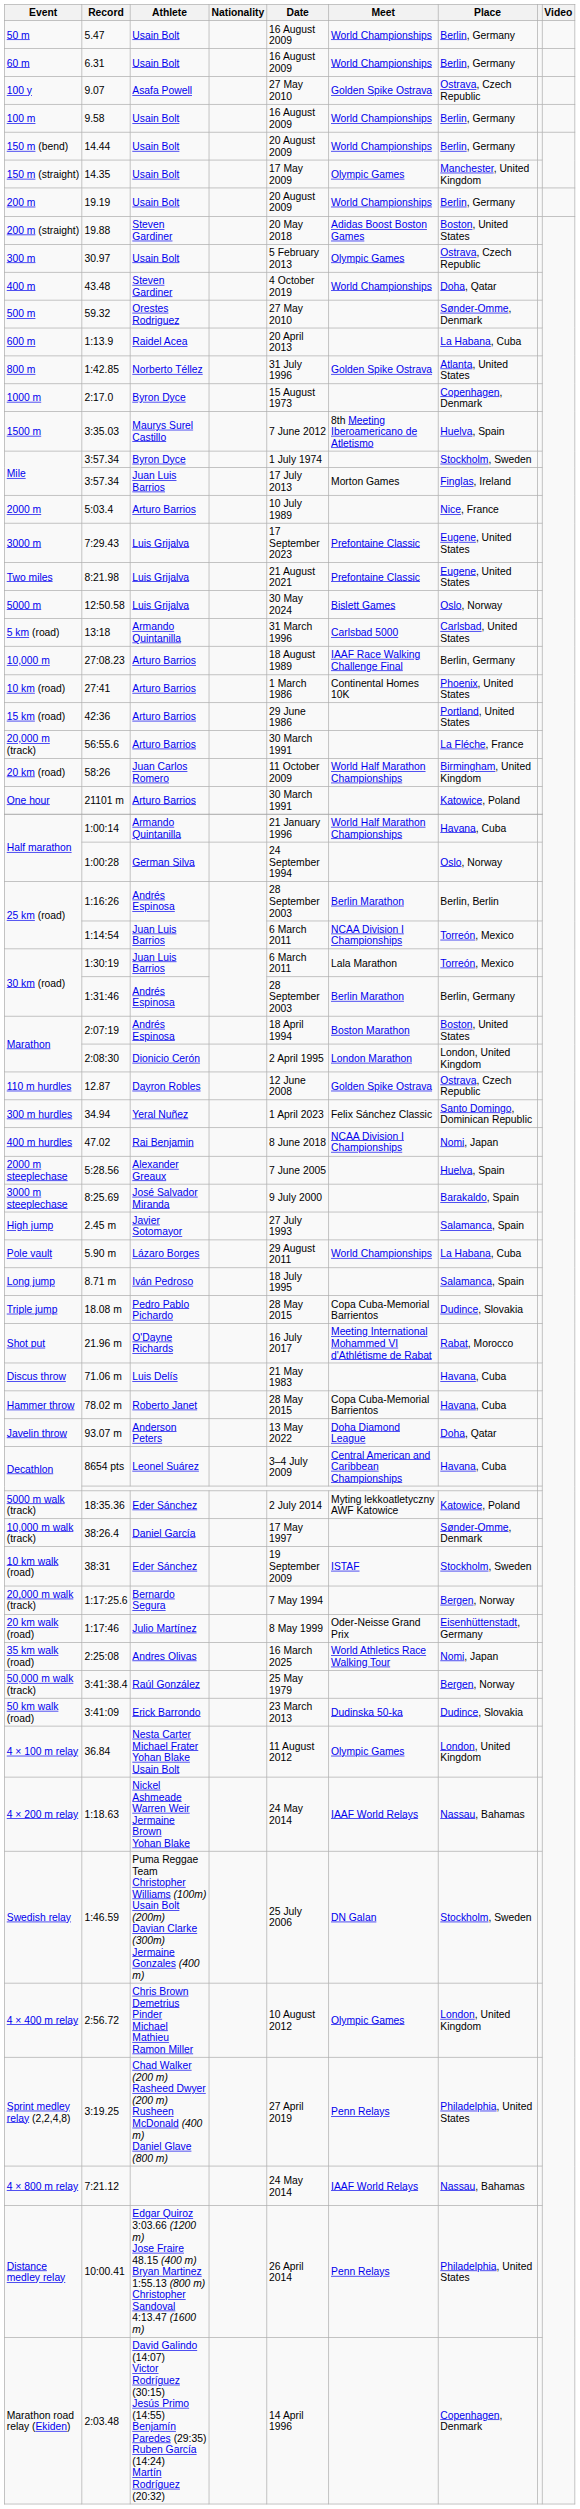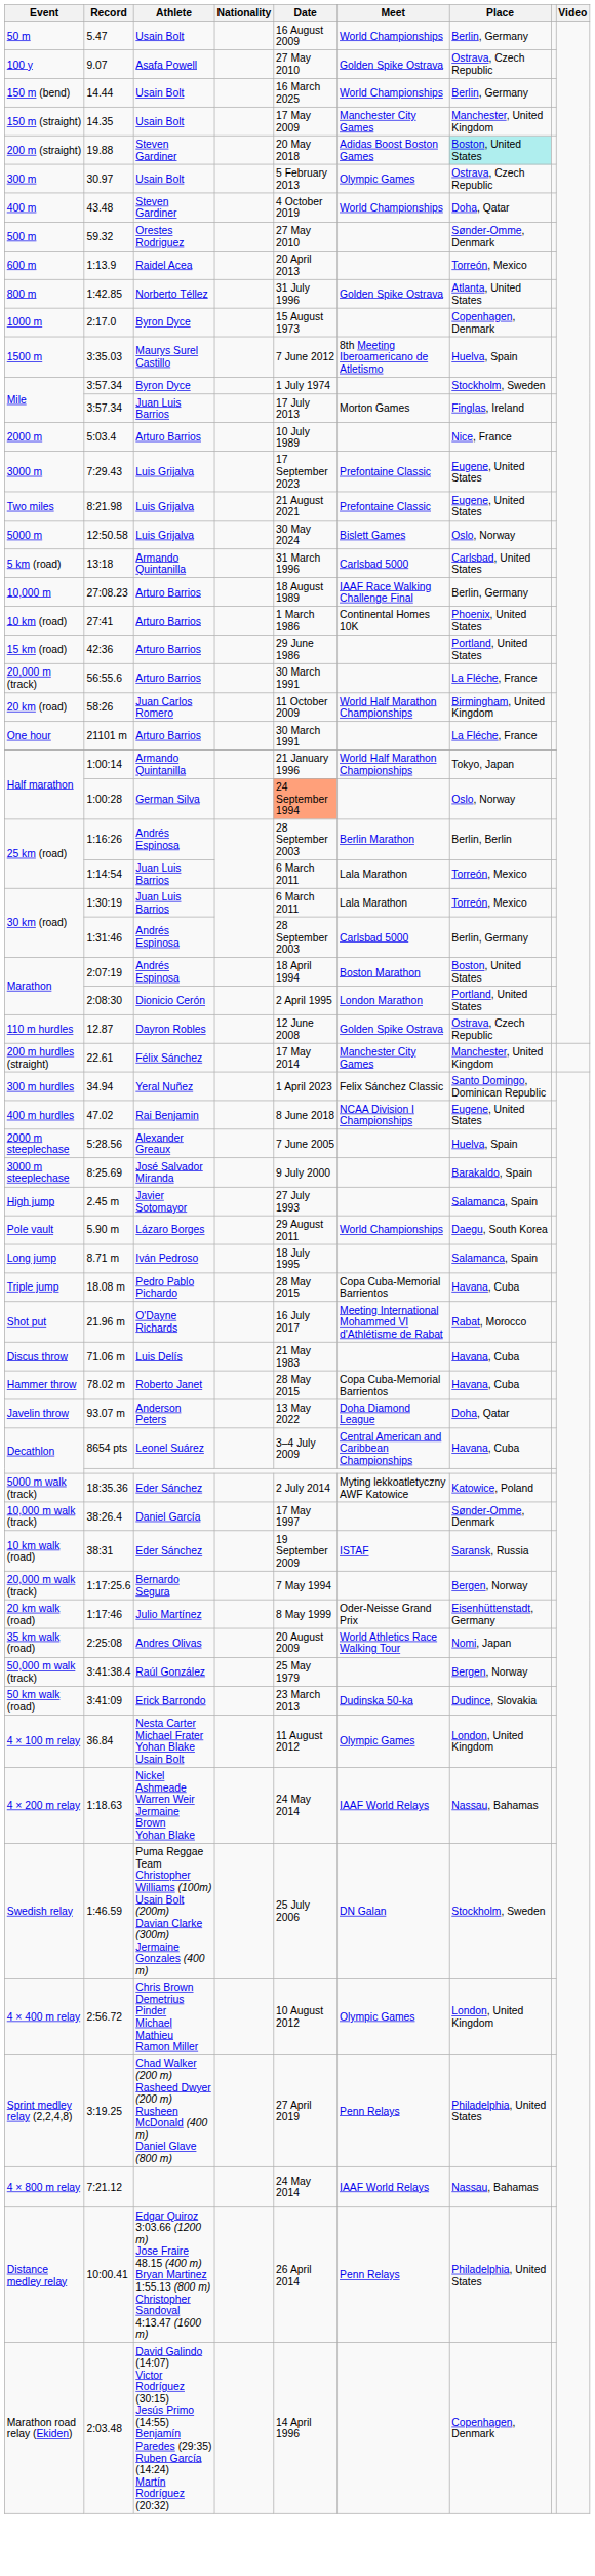 <table class="wikitable" style="font-size:95%; width: 95%;">
 <tr>
 <th>Event</th>
 <th>Record</th>
 <th>Athlete</th>
 <th>Nationality</th>
 <th>Date</th>
 <th>Meet</th>
 <th>Place</th>
 <th></th>
 <th>Video</th>
 </tr>
 <tr>
 <td><a href='#'>50 m</a></td>
 <td>5.47 </td>
 <td><a href='#'>Usain Bolt</a></td>
 <td></td>
 <td>16 August 2009</td>
 <td><a href='#'>World Championships</a></td>
 <td><a href='#'>Berlin</a>, Germany</td>
 <td></td>
 </tr>
 <tr>
-<td><a href='#'>60 m</a></td>
-<td>6.31 </td>
-<td><a href='#'>Usain Bolt</a></td>
-<td></td>
-<td>16 August 2009</td>
-<td><a href='#'>World Championships</a></td>
-<td><a href='#'>Berlin</a>, Germany</td>
-<td></td>
-<td></td>
-</tr>
-<tr>
 <td><a href='#'>100 y</a></td>
 <td>9.07  </td>
 <td><a href='#'>Asafa Powell</a></td>
 <td></td>
 <td>27 May 2010</td>
 <td><a href='#'>Golden Spike Ostrava</a></td>
 <td><a href='#'>Ostrava</a>, Czech Republic</td>
 <td></td>
 </tr>
 <tr>
-<td><a href='#'>100 m</a></td>
-<td>9.58 </td>
-<td><a href='#'>Usain Bolt</a></td>
-<td></td>
-<td>16 August 2009</td>
-<td><a href='#'>World Championships</a></td>
-<td><a href='#'>Berlin</a>, Germany</td>
-<td></td>
-<td></td>
-</tr>
-<tr>
 <td><a href='#'>150 m</a> (bend)</td>
 <td>14.44 </td>
 <td><a href='#'>Usain Bolt</a></td>
 <td></td>
-<td>20 August 2009</td>
+<td>16 March 2025</td>
 <td><a href='#'>World Championships</a></td>
 <td><a href='#'>Berlin</a>, Germany</td>
 <td></td>
 </tr>
 <tr>
 <td><a href='#'>150 m</a> (straight)</td>
 <td>14.35 </td>
 <td><a href='#'>Usain Bolt</a></td>
 <td></td>
 <td>17 May 2009</td>
-<td><a href='#'>Olympic Games</a></td>
+<td><a href='#'>Manchester City Games</a></td>
 <td><a href='#'>Manchester</a>, United Kingdom</td>
-<td></td>
-</tr>
-<tr>
-<td><a href='#'>200 m</a></td>
-<td>19.19 </td>
-<td><a href='#'>Usain Bolt</a></td>
-<td></td>
-<td>20 August 2009</td>
-<td><a href='#'>World Championships</a></td>
-<td><a href='#'>Berlin</a>, Germany</td>
-<td></td>
 <td></td>
 </tr>
 <tr>
 <td><a href='#'>200 m</a> (straight)</td>
 <td>19.88 </td>
 <td><a href='#'>Steven Gardiner</a></td>
 <td></td>
 <td>20 May 2018</td>
 <td><a href='#'>Adidas Boost Boston Games</a></td>
-<td><a href='#'>Boston</a>, United States</td>
+<td style="background: paleturquoise;"><a href='#'>Boston</a>, United States</td>
 <td></td>
 </tr>
 <tr>
 <td><a href='#'>300 m</a></td>
 <td>30.97</td>
 <td><a href='#'>Usain Bolt</a></td>
 <td></td>
 <td>5 February 2013</td>
 <td><a href='#'>Olympic Games</a></td>
 <td><a href='#'>Ostrava</a>, Czech Republic</td>
 <td></td>
 </tr>
 <tr>
 <td><a href='#'>400 m</a></td>
 <td>43.48</td>
 <td><a href='#'>Steven Gardiner</a></td>
 <td></td>
 <td>4 October 2019</td>
 <td><a href='#'>World Championships</a></td>
 <td><a href='#'>Doha</a>, Qatar</td>
 <td></td>
 </tr>
 <tr>
 <td><a href='#'>500 m</a></td>
 <td>59.32</td>
 <td><a href='#'>Orestes Rodriguez</a></td>
 <td></td>
 <td>27 May 2010</td>
 <td></td>
 <td><a href='#'>Sønder-Omme</a>, Denmark</td>
 <td></td>
 </tr>
 <tr>
 <td><a href='#'>600 m</a></td>
 <td>1:13.9 </td>
 <td><a href='#'>Raidel Acea</a></td>
 <td></td>
 <td>20 April 2013</td>
 <td></td>
-<td><a href='#'>La Habana</a>, Cuba</td>
+<td><a href='#'>Torreón</a>, Mexico</td>
 <td></td>
 </tr>
 <tr>
 <td><a href='#'>800 m</a></td>
 <td>1:42.85</td>
 <td><a href='#'>Norberto Téllez</a></td>
 <td></td>
 <td>31 July 1996</td>
 <td><a href='#'>Golden Spike Ostrava</a></td>
 <td><a href='#'>Atlanta</a>, United States</td>
 <td></td>
 </tr>
 <tr>
 <td><a href='#'>1000 m</a></td>
 <td>2:17.0 </td>
 <td><a href='#'>Byron Dyce</a></td>
 <td></td>
 <td>15 August 1973</td>
 <td></td>
 <td><a href='#'>Copenhagen</a>, Denmark</td>
 <td></td>
 </tr>
 <tr>
 <td><a href='#'>1500 m</a></td>
 <td>3:35.03</td>
 <td><a href='#'>Maurys Surel Castillo</a></td>
 <td></td>
 <td>7 June 2012</td>
 <td>8th <a href='#'>Meeting Iberoamericano de Atletismo</a></td>
 <td><a href='#'>Huelva</a>, Spain</td>
 <td></td>
 </tr>
 <tr>
 <td rowspan=2><a href='#'>Mile</a></td>
 <td>3:57.34</td>
 <td><a href='#'>Byron Dyce</a></td>
 <td></td>
 <td>1 July 1974</td>
 <td></td>
 <td><a href='#'>Stockholm</a>, Sweden</td>
 <td></td>
 </tr>
 <tr>
 <td>3:57.34</td>
 <td><a href='#'>Juan Luis Barrios</a></td>
 <td></td>
 <td>17 July 2013</td>
 <td>Morton Games</td>
 <td><a href='#'>Finglas</a>, Ireland</td>
 <td></td>
 </tr>
 <tr>
 <td><a href='#'>2000 m</a></td>
 <td>5:03.4 </td>
 <td><a href='#'>Arturo Barrios</a></td>
 <td></td>
 <td>10 July 1989</td>
 <td></td>
 <td><a href='#'>Nice</a>, France</td>
 <td></td>
 </tr>
 <tr>
 <td><a href='#'>3000 m</a></td>
 <td>7:29.43</td>
 <td><a href='#'>Luis Grijalva</a></td>
 <td></td>
 <td>17 September 2023</td>
 <td><a href='#'>Prefontaine Classic</a></td>
 <td><a href='#'>Eugene</a>, United States</td>
 <td></td>
 </tr>
 <tr>
 <td><a href='#'>Two miles</a></td>
 <td>8:21.98</td>
 <td><a href='#'>Luis Grijalva</a></td>
 <td></td>
 <td>21 August 2021</td>
 <td><a href='#'>Prefontaine Classic</a></td>
 <td><a href='#'>Eugene</a>, United States</td>
 <td></td>
 </tr>
 <tr>
 <td><a href='#'>5000 m</a></td>
 <td>12:50.58</td>
 <td><a href='#'>Luis Grijalva</a></td>
 <td></td>
 <td>30 May 2024</td>
 <td><a href='#'>Bislett Games</a></td>
 <td><a href='#'>Oslo</a>, Norway</td>
 <td></td>
 </tr>
 <tr>
 <td><a href='#'>5 km</a> (road)</td>
 <td>13:18</td>
 <td><a href='#'>Armando Quintanilla</a></td>
 <td></td>
 <td>31 March 1996</td>
 <td><a href='#'>Carlsbad 5000</a></td>
 <td><a href='#'>Carlsbad</a>, United States</td>
 <td></td>
 </tr>
 <tr>
 <td><a href='#'>10,000 m</a></td>
 <td>27:08.23</td>
 <td><a href='#'>Arturo Barrios</a></td>
 <td></td>
 <td>18 August 1989</td>
 <td><a href='#'>IAAF Race Walking Challenge Final</a></td>
 <td>Berlin, Germany</td>
 <td></td>
 </tr>
 <tr>
 <td><a href='#'>10 km</a> (road)</td>
 <td>27:41 </td>
 <td><a href='#'>Arturo Barrios</a></td>
 <td></td>
 <td>1 March 1986</td>
 <td>Continental Homes 10K</td>
 <td><a href='#'>Phoenix</a>, United States</td>
 <td></td>
 </tr>
 <tr>
 <td><a href='#'>15 km</a> (road)</td>
 <td>42:36 </td>
 <td><a href='#'>Arturo Barrios</a></td>
 <td></td>
 <td>29 June 1986</td>
 <td></td>
 <td><a href='#'>Portland</a>, United States</td>
 <td></td>
 </tr>
 <tr>
 <td><a href='#'>20,000 m</a> (track)</td>
 <td>56:55.6</td>
 <td><a href='#'>Arturo Barrios</a></td>
 <td></td>
 <td>30 March 1991</td>
 <td></td>
 <td><a href='#'>La Fléche</a>, France</td>
 <td></td>
 </tr>
 <tr>
 <td><a href='#'>20 km</a> (road)</td>
 <td>58:26 </td>
 <td><a href='#'>Juan Carlos Romero</a></td>
 <td></td>
 <td>11 October 2009</td>
 <td><a href='#'>World Half Marathon Championships</a></td>
 <td><a href='#'>Birmingham</a>, United Kingdom</td>
 <td></td>
 </tr>
 <tr>
 <td><a href='#'>One hour</a></td>
 <td>21101 m</td>
 <td><a href='#'>Arturo Barrios</a></td>
 <td></td>
 <td>30 March 1991</td>
 <td></td>
-<td><a href='#'>Katowice</a>, Poland</td>
+<td><a href='#'>La Fléche</a>, France</td>
 <td></td>
 </tr>
 <tr>
 </tr>
 <tr>
 <td rowspan=2><a href='#'>Half marathon</a></td>
 <td>1:00:14 </td>
 <td><a href='#'>Armando Quintanilla</a></td>
 <td></td>
 <td>21 January 1996</td>
 <td><a href='#'>World Half Marathon Championships</a></td>
-<td><a href='#'>Havana</a>, Cuba</td>
+<td>Tokyo, Japan</td>
 <td></td>
 </tr>
 <tr>
 <td>1:00:28 </td>
 <td><a href='#'>German Silva</a></td>
 <td></td>
-<td>24 September 1994</td>
+<td style="background: lightsalmon;">24 September 1994</td>
 <td></td>
 <td><a href='#'>Oslo</a>, Norway</td>
 <td></td>
 </tr>
 <tr>
 <td rowspan=2><a href='#'>25 km</a> (road)</td>
 <td>1:16:26</td>
 <td><a href='#'>Andrés Espinosa</a></td>
 <td rowspan=2></td>
 <td>28 September 2003</td>
 <td><a href='#'>Berlin Marathon</a></td>
 <td>Berlin, Berlin</td>
 <td></td>
 </tr>
 <tr>
 <td>1:14:54 </td>
 <td><a href='#'>Juan Luis Barrios</a></td>
 <td>6 March 2011</td>
-<td><a href='#'>NCAA Division I Championships</a></td>
+<td>Lala Marathon</td>
 <td><a href='#'>Torreón</a>, Mexico</td>
 <td></td>
 </tr>
 <tr>
 <td rowspan=2><a href='#'>30 km</a> (road)</td>
 <td>1:30:19 </td>
 <td><a href='#'>Juan Luis Barrios</a></td>
 <td rowspan=2></td>
 <td>6 March 2011</td>
 <td>Lala Marathon</td>
 <td><a href='#'>Torreón</a>, Mexico</td>
 <td></td>
 </tr>
 <tr>
 <td>1:31:46 </td>
 <td><a href='#'>Andrés Espinosa</a></td>
 <td>28 September 2003</td>
-<td><a href='#'>Berlin Marathon</a></td>
+<td><a href='#'>Carlsbad 5000</a></td>
 <td>Berlin, Germany</td>
 <td></td>
 </tr>
 <tr>
 <td rowspan=2><a href='#'>Marathon</a></td>
 <td>2:07:19 </td>
 <td><a href='#'>Andrés Espinosa</a></td>
 <td></td>
 <td>18 April 1994</td>
 <td><a href='#'>Boston Marathon</a></td>
 <td><a href='#'>Boston</a>, United States</td>
 <td></td>
 </tr>
 <tr>
 <td>2:08:30 </td>
 <td><a href='#'>Dionicio Cerón</a></td>
 <td></td>
 <td>2 April 1995</td>
 <td><a href='#'>London Marathon</a></td>
-<td>London, United Kingdom</td>
+<td><a href='#'>Portland</a>, United States</td>
 <td></td>
 </tr>
 <tr>
 <td><a href='#'>110 m hurdles</a></td>
 <td>12.87 </td>
 <td><a href='#'>Dayron Robles</a></td>
 <td></td>
 <td>12 June 2008</td>
 <td><a href='#'>Golden Spike Ostrava</a></td>
 <td><a href='#'>Ostrava</a>, Czech Republic</td>
+<td></td>
+</tr>
+<tr>
+<td><a href='#'>200 m hurdles</a> (straight)</td>
+<td>22.61 </td>
+<td><a href='#'>Félix Sánchez</a></td>
+<td></td>
+<td>17 May 2014</td>
+<td><a href='#'>Manchester City Games</a></td>
+<td><a href='#'>Manchester</a>, United Kingdom</td>
+<td></td>
 <td></td>
 </tr>
 <tr>
 <td><a href='#'>300 m hurdles</a></td>
 <td>34.94</td>
 <td><a href='#'>Yeral Nuñez</a></td>
 <td></td>
 <td>1 April 2023</td>
 <td>Felix Sánchez Classic</td>
 <td><a href='#'>Santo Domingo</a>, Dominican Republic</td>
 <td></td>
 </tr>
 <tr>
 <td><a href='#'>400 m hurdles</a></td>
 <td>47.02</td>
 <td><a href='#'>Rai Benjamin</a></td>
 <td></td>
 <td>8 June 2018</td>
 <td><a href='#'>NCAA Division I Championships</a></td>
-<td><a href='#'>Nomi</a>, Japan</td>
+<td><a href='#'>Eugene</a>, United States</td>
 <td></td>
 </tr>
 <tr>
 <td><a href='#'>2000 m steeplechase</a></td>
 <td>5:28.56</td>
 <td><a href='#'>Alexander Greaux</a></td>
 <td></td>
 <td>7 June 2005</td>
 <td></td>
 <td><a href='#'>Huelva</a>, Spain</td>
 <td></td>
 </tr>
 <tr>
 <td><a href='#'>3000 m steeplechase</a></td>
 <td>8:25.69</td>
 <td><a href='#'>José Salvador Miranda</a></td>
 <td></td>
 <td>9 July 2000</td>
 <td></td>
 <td><a href='#'>Barakaldo</a>, Spain</td>
 <td></td>
 </tr>
 <tr>
 <td><a href='#'>High jump</a></td>
 <td>2.45 m</td>
 <td><a href='#'>Javier Sotomayor</a></td>
 <td></td>
 <td>27 July 1993</td>
 <td></td>
 <td><a href='#'>Salamanca</a>, Spain</td>
 <td></td>
 </tr>
 <tr>
 <td><a href='#'>Pole vault</a></td>
 <td>5.90 m</td>
 <td><a href='#'>Lázaro Borges</a></td>
 <td></td>
 <td>29 August 2011</td>
 <td><a href='#'>World Championships</a></td>
-<td><a href='#'>La Habana</a>, Cuba</td>
+<td><a href='#'>Daegu</a>, South Korea</td>
 <td></td>
 </tr>
 <tr>
 <td><a href='#'>Long jump</a></td>
 <td>8.71 m </td>
 <td><a href='#'>Iván Pedroso</a></td>
 <td></td>
 <td>18 July 1995</td>
 <td></td>
 <td><a href='#'>Salamanca</a>, Spain</td>
 <td></td>
 </tr>
 <tr>
 <td><a href='#'>Triple jump</a></td>
 <td>18.08 m </td>
 <td><a href='#'>Pedro Pablo Pichardo</a></td>
 <td></td>
 <td>28 May 2015</td>
 <td>Copa Cuba-Memorial Barrientos</td>
-<td><a href='#'>Dudince</a>, Slovakia</td>
+<td><a href='#'>Havana</a>, Cuba</td>
 <td></td>
 </tr>
 <tr>
 <td><a href='#'>Shot put</a></td>
 <td>21.96 m</td>
 <td><a href='#'>O'Dayne Richards</a></td>
 <td></td>
 <td>16 July 2017</td>
 <td><a href='#'>Meeting International Mohammed VI d'Athlétisme de Rabat</a></td>
 <td><a href='#'>Rabat</a>, Morocco</td>
 <td></td>
 </tr>
 <tr>
 <td><a href='#'>Discus throw</a></td>
 <td>71.06 m</td>
 <td><a href='#'>Luis Delís</a></td>
 <td></td>
 <td>21 May 1983</td>
 <td></td>
 <td><a href='#'>Havana</a>, Cuba</td>
 <td></td>
 </tr>
 <tr>
 <td><a href='#'>Hammer throw</a></td>
 <td>78.02 m</td>
 <td><a href='#'>Roberto Janet</a></td>
 <td></td>
 <td>28 May 2015</td>
 <td>Copa Cuba-Memorial Barrientos</td>
 <td><a href='#'>Havana</a>, Cuba</td>
 <td></td>
 </tr>
 <tr>
 <td><a href='#'>Javelin throw</a></td>
 <td>93.07 m</td>
 <td><a href='#'>Anderson Peters</a></td>
 <td></td>
 <td>13 May 2022</td>
 <td><a href='#'>Doha Diamond League</a></td>
 <td><a href='#'>Doha</a>, Qatar</td>
 <td></td>
 </tr>
 <tr>
 <td rowspan=2><a href='#'>Decathlon</a></td>
 <td>8654 pts</td>
 <td><a href='#'>Leonel Suárez</a></td>
 <td></td>
 <td>3–4 July 2009</td>
 <td><a href='#'>Central American and Caribbean Championships</a></td>
 <td><a href='#'>Havana</a>, Cuba</td>
 <td></td>
 </tr>
 <tr>
 <td colspan=6></td>
 <td></td>
 </tr>
 <tr>
 <td><a href='#'>5000 m walk</a> (track)</td>
 <td>18:35.36</td>
 <td><a href='#'>Eder Sánchez</a></td>
 <td></td>
 <td>2 July 2014</td>
 <td>Myting lekkoatletyczny AWF Katowice</td>
 <td><a href='#'>Katowice</a>, Poland</td>
 <td></td>
 </tr>
 <tr>
 <td><a href='#'>10,000 m walk</a> (track)</td>
 <td>38:26.4</td>
 <td><a href='#'>Daniel García</a></td>
 <td></td>
 <td>17 May 1997</td>
 <td></td>
 <td><a href='#'>Sønder-Omme</a>, Denmark</td>
 <td></td>
 </tr>
 <tr>
 <td><a href='#'>10 km walk</a> (road)</td>
 <td>38:31</td>
 <td><a href='#'>Eder Sánchez</a></td>
 <td></td>
 <td>19 September 2009</td>
 <td><a href='#'>ISTAF</a></td>
-<td><a href='#'>Stockholm</a>, Sweden</td>
+<td><a href='#'>Saransk</a>, Russia</td>
 <td></td>
 </tr>
 <tr>
 <td><a href='#'>20,000 m walk</a> (track)</td>
 <td>1:17:25.6 </td>
 <td><a href='#'>Bernardo Segura</a></td>
 <td></td>
 <td>7 May 1994</td>
 <td></td>
 <td><a href='#'>Bergen</a>, Norway</td>
 <td></td>
 </tr>
 <tr>
 <td><a href='#'>20 km walk</a> (road)</td>
 <td>1:17:46</td>
 <td><a href='#'>Julio Martínez</a></td>
 <td></td>
 <td>8 May 1999</td>
 <td>Oder-Neisse Grand Prix</td>
 <td><a href='#'>Eisenhüttenstadt</a>, Germany</td>
 <td></td>
 </tr>
 <tr>
 <td><a href='#'>35 km walk</a> (road)</td>
 <td>2:25:08</td>
 <td><a href='#'>Andres Olivas</a></td>
 <td></td>
-<td>16 March 2025</td>
+<td>20 August 2009</td>
 <td><a href='#'>World Athletics Race Walking Tour</a></td>
 <td><a href='#'>Nomi</a>, Japan</td>
 <td></td>
 </tr>
 <tr>
 <td><a href='#'>50,000 m walk</a> (track)</td>
 <td>3:41:38.4 </td>
 <td><a href='#'>Raúl González</a></td>
 <td></td>
 <td>25 May 1979</td>
 <td></td>
 <td><a href='#'>Bergen</a>, Norway</td>
 <td></td>
 </tr>
 <tr>
 <td><a href='#'>50 km walk</a> (road)</td>
 <td>3:41:09</td>
 <td><a href='#'>Erick Barrondo</a></td>
 <td></td>
 <td>23 March 2013</td>
 <td><a href='#'>Dudinska 50-ka</a></td>
 <td><a href='#'>Dudince</a>, Slovakia</td>
 <td></td>
 </tr>
 <tr>
 <td><a href='#'>4 × 100 m relay</a></td>
 <td>36.84</td>
 <td><a href='#'>Nesta Carter</a><br><a href='#'>Michael Frater</a><br><a href='#'>Yohan Blake</a><br><a href='#'>Usain Bolt</a></td>
 <td></td>
 <td>11 August 2012</td>
 <td><a href='#'>Olympic Games</a></td>
 <td><a href='#'>London</a>, United Kingdom</td>
 <td align=center></td>
 </tr>
 <tr>
 <td><a href='#'>4 × 200 m relay</a></td>
 <td>1:18.63</td>
 <td><a href='#'>Nickel Ashmeade</a><br><a href='#'>Warren Weir</a><br><a href='#'>Jermaine Brown</a><br><a href='#'>Yohan Blake</a></td>
 <td></td>
 <td>24 May 2014</td>
 <td><a href='#'>IAAF World Relays</a></td>
 <td><a href='#'>Nassau</a>, Bahamas</td>
 <td></td>
 </tr>
 <tr>
 <td><a href='#'>Swedish relay</a></td>
 <td>1:46.59</td>
 <td>Puma Reggae Team<br><a href='#'>Christopher Williams</a> <em>(100m)</em><br><a href='#'>Usain Bolt</a> <em>(200m)</em><br><a href='#'>Davian Clarke</a> <em>(300m)</em><br><a href='#'>Jermaine Gonzales</a> <em>(400 m)</em></td>
 <td></td>
 <td>25 July 2006</td>
 <td><a href='#'>DN Galan</a></td>
 <td><a href='#'>Stockholm</a>, Sweden</td>
 <td></td>
 </tr>
 <tr>
 <td><a href='#'>4 × 400 m relay</a></td>
 <td>2:56.72</td>
 <td><a href='#'>Chris Brown</a><br><a href='#'>Demetrius Pinder</a><br><a href='#'>Michael Mathieu</a><br><a href='#'>Ramon Miller</a></td>
 <td></td>
 <td>10 August 2012</td>
 <td><a href='#'>Olympic Games</a></td>
 <td><a href='#'>London</a>, United Kingdom</td>
 <td></td>
 </tr>
 <tr>
 <td><a href='#'>Sprint medley relay</a> (2,2,4,8)</td>
 <td>3:19.25</td>
 <td><a href='#'>Chad Walker</a> <em>(200 m)</em><br><a href='#'>Rasheed Dwyer</a> <em>(200 m)</em><br><a href='#'>Rusheen McDonald</a> <em>(400 m)</em><br><a href='#'>Daniel Glave</a> <em>(800 m)</em></td>
 <td></td>
 <td>27 April 2019</td>
 <td><a href='#'>Penn Relays</a></td>
 <td><a href='#'>Philadelphia</a>, United States</td>
 <td></td>
 </tr>
 <tr>
 <td><a href='#'>4 × 800 m relay</a></td>
 <td>7:21.12</td>
 <td><br><br><br></td>
 <td></td>
 <td>24 May 2014</td>
 <td><a href='#'>IAAF World Relays</a></td>
 <td><a href='#'>Nassau</a>, Bahamas</td>
 <td></td>
 </tr>
 <tr>
 <td><a href='#'>Distance medley relay</a></td>
 <td>10:00.41</td>
 <td><a href='#'>Edgar Quiroz</a> 3:03.66 <em>(1200 m)</em><br><a href='#'>Jose Fraire</a> 48.15 <em>(400 m)</em><br><a href='#'>Bryan Martinez</a> 1:55.13 <em>(800 m)</em><br><a href='#'>Christopher Sandoval</a> 4:13.47 <em>(1600 m)</em></td>
 <td></td>
 <td>26 April 2014</td>
 <td><a href='#'>Penn Relays</a></td>
 <td><a href='#'>Philadelphia</a>, United States</td>
 <td></td>
 </tr>
 <tr>
 <td>Marathon road relay (<a href='#'>Ekiden</a>)</td>
 <td>2:03.48</td>
 <td><a href='#'>David Galindo</a> (14:07)<br><a href='#'>Victor Rodríguez</a> (30:15)<br><a href='#'>Jesús Primo</a> (14:55)<br><a href='#'>Benjamín Paredes</a> (29:35)<br><a href='#'>Ruben García</a> (14:24)<br><a href='#'>Martín Rodríguez</a> (20:32)</td>
 <td></td>
 <td>14 April 1996</td>
 <td></td>
 <td><a href='#'>Copenhagen</a>, Denmark</td>
 <td></td>
 </tr>
 </table>
